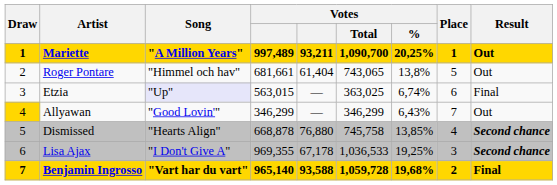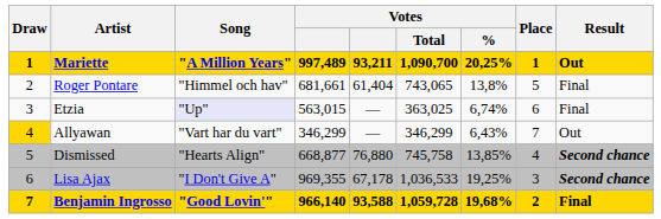 <table class="sortable wikitable" style="margin: 1em auto 1em auto; text-align:center;">
 <tr>
 <th rowspan="2">Draw</th>
 <th rowspan="2">Artist</th>
 <th rowspan="2">Song</th>
 <th colspan="4" class="unsortable">Votes</th>
 <th rowspan="2">Place</th>
 <th rowspan="2">Result</th>
 </tr>
 <tr>
 <th></th>
 <th></th>
 <th>Total</th>
 <th>%</th>
 </tr>
 <tr style="font-weight:bold;background:gold;">
 <td>1</td>
 <td align="left"><a href='#'>Mariette</a></td>
 <td align="left">"<a href='#'>A Million Years</a>"</td>
 <td>997,489</td>
 <td>93,211</td>
 <td>1,090,700</td>
 <td>20,25%</td>
 <td>1</td>
 <td align="left">Out</td>
 </tr>
 <tr>
 <td>2</td>
 <td align="left"><a href='#'>Roger Pontare</a></td>
 <td align="left">"Himmel och hav"</td>
 <td>681,661</td>
 <td>61,404</td>
 <td>743,065</td>
 <td>13,8%</td>
 <td>5</td>
-<td align="left">Out</td>
+<td align="left">Final</td>
 </tr>
 <tr>
 <td>3</td>
 <td align="left">Etzia</td>
 <td align="left" style="background: lavender;">"Up"</td>
 <td>563,015</td>
 <td>—</td>
 <td>363,025</td>
 <td>6,74%</td>
 <td>6</td>
 <td align="left">Final</td>
 </tr>
 <tr>
 <td style="background: gold;">4</td>
 <td align="left">Allyawan</td>
-<td align="left">"<a href='#'>Good Lovin'</a>"</td>
+<td align="left">"Vart har du vart"</td>
 <td>346,299</td>
 <td>—</td>
 <td>346,299</td>
 <td>6,43%</td>
 <td>7</td>
 <td align="left">Out</td>
 </tr>
 <tr style="background:silver;">
 <td>5</td>
 <td align="left">Dismissed</td>
 <td align="left">"Hearts Align"</td>
-<td>668,878</td>
+<td>668,877</td>
 <td>76,880</td>
 <td>745,758</td>
 <td>13,85%</td>
 <td>4</td>
 <td align="left"><strong><em>Second chance</em></strong></td>
 </tr>
 <tr style="background:silver;">
 <td>6</td>
 <td align="left"><a href='#'>Lisa Ajax</a></td>
 <td align="left">"<a href='#'>I Don't Give A</a>"</td>
 <td>969,355</td>
 <td>67,178</td>
 <td>1,036,533</td>
 <td>19,25%</td>
 <td>3</td>
 <td align="left"><strong><em>Second chance</em></strong></td>
 </tr>
 <tr style="font-weight:bold;background:gold;">
 <td>7</td>
 <td align="left"><a href='#'>Benjamin Ingrosso</a></td>
-<td align="left">"Vart har du vart"</td>
-<td>965,140</td>
+<td align="left">"<a href='#'>Good Lovin'</a>"</td>
+<td>966,140</td>
 <td>93,588</td>
 <td>1,059,728</td>
 <td>19,68%</td>
 <td>2</td>
 <td align="left">Final</td>
 </tr>
 </table>
